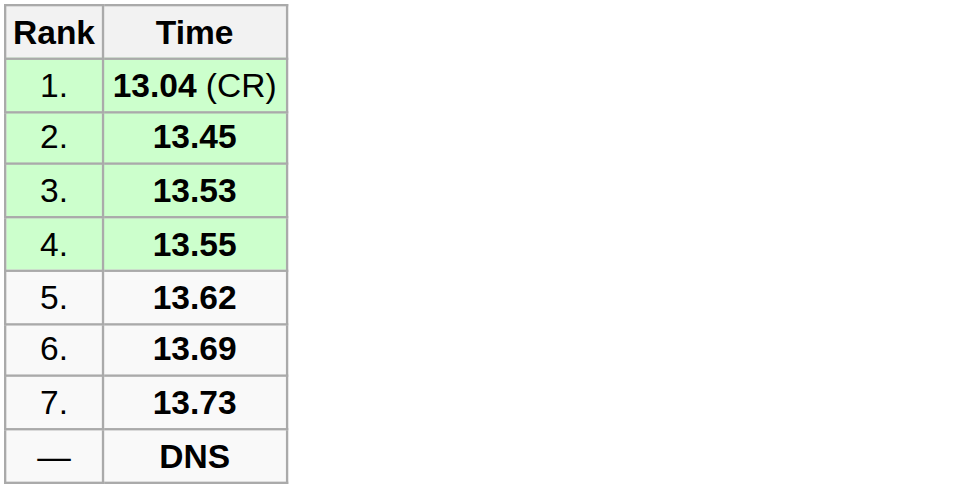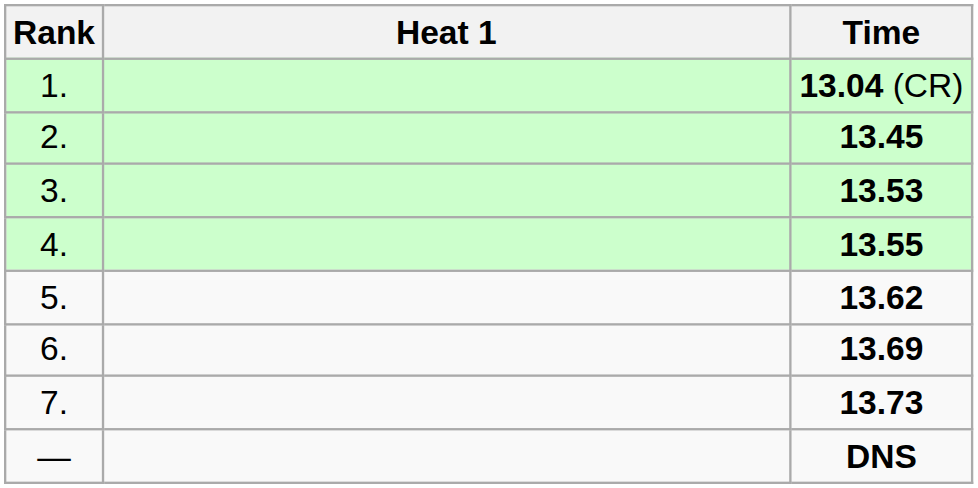 <table class="wikitable" style="border-collapse: collapse; font-size: 90%;">
 <tr>
 <th>Rank</th>
+<th style="width: 20em">Heat 1</th>
 <th style="width: 5em">Time</th>
 </tr>
 <tr style="background:#ccffcc;">
 <td align="center">1.</td>
+<td></td>
 <td align="center"><strong>13.04</strong> (CR)</td>
 </tr>
 <tr style="background:#ccffcc;">
 <td align="center">2.</td>
+<td></td>
 <td align="center"><strong>13.45</strong></td>
 </tr>
 <tr style="background:#ccffcc;">
 <td align="center">3.</td>
+<td></td>
 <td align="center"><strong>13.53</strong></td>
 </tr>
 <tr style="background:#ccffcc;">
 <td align="center">4.</td>
+<td></td>
 <td align="center"><strong>13.55</strong></td>
 </tr>
 <tr>
 <td align="center">5.</td>
+<td></td>
 <td align="center"><strong>13.62</strong></td>
 </tr>
 <tr>
 <td align="center">6.</td>
+<td></td>
 <td align="center"><strong>13.69</strong></td>
 </tr>
 <tr>
 <td align="center">7.</td>
+<td></td>
 <td align="center"><strong>13.73</strong></td>
 </tr>
 <tr>
 <td align="center">—</td>
+<td></td>
 <td align="center"><strong>DNS</strong></td>
 </tr>
 </table>
